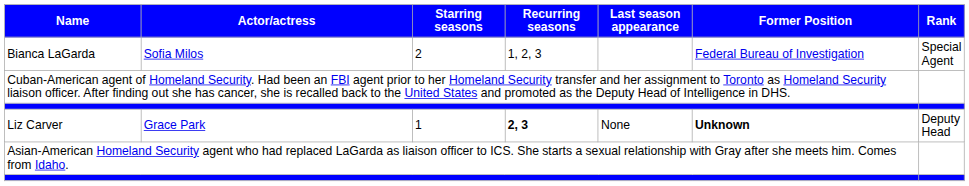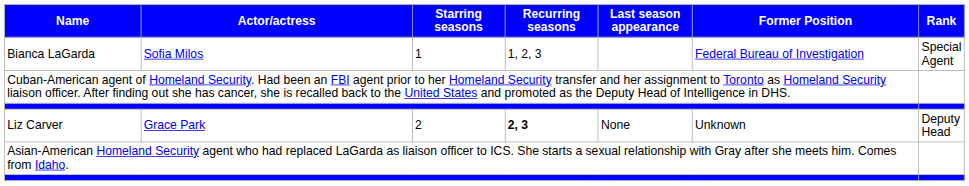 <table class="wikitable" style="width:100%; margin-right:auto; background: #FFFFFF;">
 <tr style="color:white">
 <th style="background-color:blue; width:15%">Name</th>
 <th style="background-color:blue; width:30%">Actor/actress</th>
 <th style="background-color:blue; width:10%">Starring seasons</th>
 <th style="background-color:blue; width:10%">Recurring seasons</th>
 <th style="background-color:blue; width:10%">Last season appearance</th>
 <th style="background-color:blue; width:25%">Former Position</th>
 <th style="background-color:blue; width:15%">Rank</th>
 </tr>
 <tr>
 <td>Bianca LaGarda</td>
 <td><a href='#'>Sofia Milos</a></td>
-<td>2</td>
+<td>1</td>
 <td>1, 2, 3</td>
 <td></td>
 <td><a href='#'>Federal Bureau of Investigation</a></td>
 <td>Special Agent</td>
 </tr>
 <tr>
 <td colspan="6">Cuban-American agent of <a href='#'>Homeland Security</a>. Had been an <a href='#'>FBI</a> agent prior to her <a href='#'>Homeland Security</a> transfer and her assignment to <a href='#'>Toronto</a> as <a href='#'>Homeland Security</a> liaison officer. After finding out she has cancer, she is recalled back to the <a href='#'>United States</a> and promoted as the Deputy Head of Intelligence in DHS.</td>
 </tr>
 <tr>
 <td colspan="6" bgcolor="blue"></td>
 <td colspan="6" bgcolor="blue"></td>
 </tr>
 <tr>
 <td>Liz Carver</td>
 <td><a href='#'>Grace Park</a></td>
-<td>1</td>
+<td>2</td>
 <td><strong>2, 3</strong></td>
 <td>None</td>
-<td><strong>Unknown</strong></td>
+<td>Unknown</td>
 <td>Deputy Head</td>
 </tr>
 <tr>
 <td colspan="6">Asian-American <a href='#'>Homeland Security</a> agent who had replaced LaGarda as liaison officer to ICS. She starts a sexual relationship with Gray after she meets him.  Comes from <a href='#'>Idaho</a>.</td>
 </tr>
 <tr>
 <td colspan="6" bgcolor="blue"></td>
 <td colspan="6" bgcolor="blue"></td>
 </tr>
 </table>
